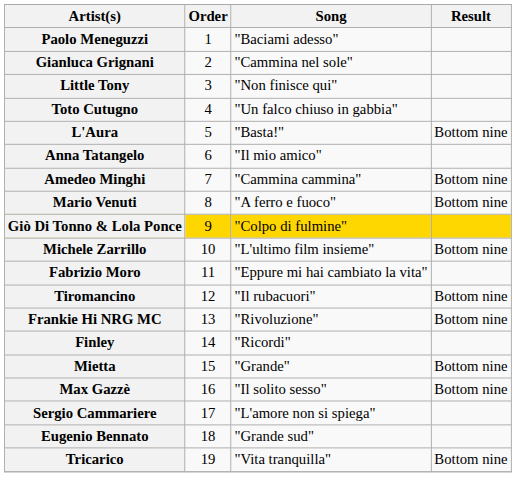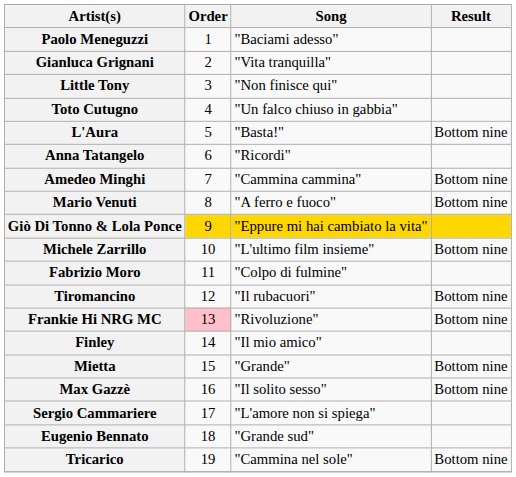 <table class="wikitable plainrowheaders sortable">
 <tr>
 </tr>
 <tr>
 <th>Artist(s)</th>
 <th>Order</th>
 <th>Song</th>
 <th>Result</th>
 </tr>
 <tr>
 <th scope="row">Paolo Meneguzzi</th>
 <td style="text-align:center;">1</td>
 <td>"Baciami adesso"</td>
 <td style="text-align:center;"></td>
 </tr>
 <tr>
 <th scope="row">Gianluca Grignani</th>
 <td style="text-align:center;">2</td>
-<td>"Cammina nel sole"</td>
+<td>"Vita tranquilla"</td>
 <td style="text-align:center;"></td>
 </tr>
 <tr>
 <th scope="row">Little Tony</th>
 <td style="text-align:center;">3</td>
 <td>"Non finisce qui"</td>
 <td style="text-align:center;"></td>
 </tr>
 <tr>
 <th scope="row">Toto Cutugno</th>
 <td style="text-align:center;">4</td>
 <td>"Un falco chiuso in gabbia"</td>
 <td style="text-align:center;"></td>
 </tr>
 <tr>
 <th scope="row">L'Aura</th>
 <td style="text-align:center;">5</td>
 <td>"Basta!"</td>
 <td style="text-align:center;">Bottom nine</td>
 </tr>
 <tr>
 <th scope="row">Anna Tatangelo</th>
 <td style="text-align:center;">6</td>
-<td>"Il mio amico"</td>
+<td>"Ricordi"</td>
 <td style="text-align:center;"></td>
 </tr>
 <tr>
 <th scope="row">Amedeo Minghi</th>
 <td style="text-align:center;">7</td>
 <td>"Cammina cammina"</td>
 <td style="text-align:center;">Bottom nine</td>
 </tr>
 <tr>
 <th scope="row">Mario Venuti</th>
 <td style="text-align:center;">8</td>
 <td>"A ferro e fuoco"</td>
 <td style="text-align:center;">Bottom nine</td>
 </tr>
 <tr style="background:gold;">
 <th scope="row">Giò Di Tonno & Lola Ponce</th>
 <td style="text-align:center;">9</td>
-<td>"Colpo di fulmine"</td>
+<td>"Eppure mi hai cambiato la vita"</td>
 <td style="text-align:center;"></td>
 </tr>
 <tr>
 <th scope="row">Michele Zarrillo</th>
 <td style="text-align:center;">10</td>
 <td>"L'ultimo film insieme"</td>
 <td style="text-align:center;">Bottom nine</td>
 </tr>
 <tr>
 <th scope="row">Fabrizio Moro</th>
 <td style="text-align:center;">11</td>
-<td>"Eppure mi hai cambiato la vita"</td>
+<td>"Colpo di fulmine"</td>
 <td style="text-align:center;"></td>
 </tr>
 <tr>
 <th scope="row">Tiromancino</th>
 <td style="text-align:center;">12</td>
 <td>"Il rubacuori"</td>
 <td style="text-align:center;">Bottom nine</td>
 </tr>
 <tr>
 <th scope="row">Frankie Hi NRG MC</th>
-<td style="text-align:center;">13</td>
+<td style="background: pink; text-align:center;">13</td>
 <td>"Rivoluzione"</td>
 <td style="text-align:center;">Bottom nine</td>
 </tr>
 <tr>
 <th scope="row">Finley</th>
 <td style="text-align:center;">14</td>
-<td>"Ricordi"</td>
+<td>"Il mio amico"</td>
 <td style="text-align:center;"></td>
 </tr>
 <tr>
 <th scope="row">Mietta</th>
 <td style="text-align:center;">15</td>
 <td>"Grande"</td>
 <td style="text-align:center;">Bottom nine</td>
 </tr>
 <tr>
 <th scope="row">Max Gazzè</th>
 <td style="text-align:center;">16</td>
 <td>"Il solito sesso"</td>
 <td style="text-align:center;">Bottom nine</td>
 </tr>
 <tr>
 <th scope="row">Sergio Cammariere</th>
 <td style="text-align:center;">17</td>
 <td>"L'amore non si spiega"</td>
 <td style="text-align:center;"></td>
 </tr>
 <tr>
 <th scope="row">Eugenio Bennato</th>
 <td style="text-align:center;">18</td>
 <td>"Grande sud"</td>
 <td style="text-align:center;"></td>
 </tr>
 <tr>
 <th scope="row">Tricarico</th>
 <td style="text-align:center;">19</td>
-<td>"Vita tranquilla"</td>
+<td>"Cammina nel sole"</td>
 <td style="text-align:center;">Bottom nine</td>
 </tr>
 <tr>
 </tr>
 </table>
